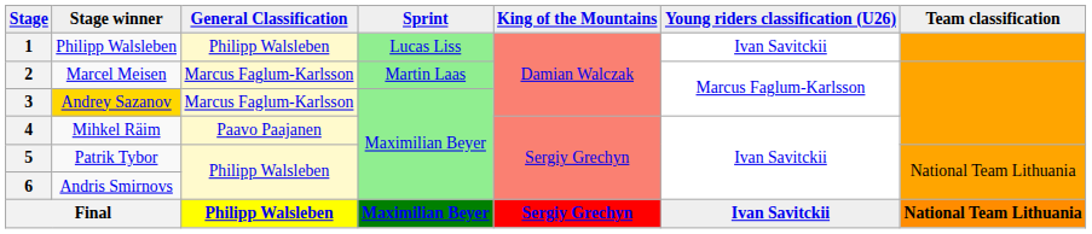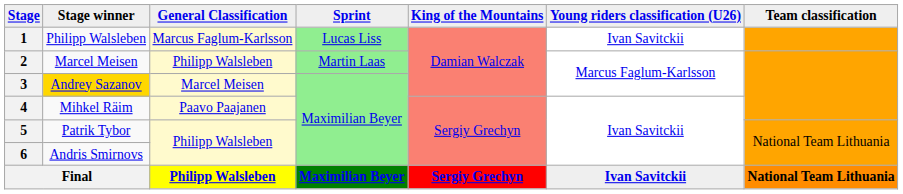 <table class="wikitable"  style="text-align: center; font-size:smaller;">
 <tr>
 <td style="background:#EFEFEF;"><strong><a href='#'>Stage</a></strong></td>
 <td style="background:#EFEFEF;"><strong>Stage winner</strong></td>
 <td style="background:#EFEFEF"><strong><a href='#'>General Classification</a></strong><br></td>
 <td style="background:#EFEFEF"><strong><a href='#'>Sprint</a></strong><br></td>
 <td style="background:#EFEFEF"><strong><a href='#'>King of the Mountains</a></strong><br></td>
 <td style="background:#EFEFEF;"><strong><a href='#'>Young riders classification (U26)</a></strong><br></td>
 <td style="background:#EFEFEF;"><strong>Team classification</strong></td>
 </tr>
 <tr>
 <th>1</th>
 <td><a href='#'>Philipp Walsleben</a></td>
-<td style="background:lemonchiffon"><a href='#'>Philipp Walsleben</a></td>
+<td style="background:lemonchiffon"><a href='#'>Marcus Faglum-Karlsson</a></td>
 <td style="background:lightgreen"><a href='#'>Lucas Liss</a></td>
 <td rowspan=3 style="background:salmon"><a href='#'>Damian Walczak</a></td>
 <td style="background:white"><a href='#'>Ivan Savitckii</a></td>
 <td style="background:orange"></td>
 </tr>
 <tr>
 <th>2</th>
 <td><a href='#'>Marcel Meisen</a></td>
-<td style="background:lemonchiffon"><a href='#'>Marcus Faglum-Karlsson</a></td>
+<td style="background:lemonchiffon"><a href='#'>Philipp Walsleben</a></td>
 <td style="background:lightgreen"><a href='#'>Martin Laas</a></td>
 <td rowspan=2 style="background:white"><a href='#'>Marcus Faglum-Karlsson</a></td>
 <td rowspan=3 style="background:orange"></td>
 </tr>
 <tr>
 <th>3</th>
 <td style="background: gold;"><a href='#'>Andrey Sazanov</a></td>
-<td style="background:lemonchiffon"><a href='#'>Marcus Faglum-Karlsson</a></td>
+<td style="background:lemonchiffon"><a href='#'>Marcel Meisen</a></td>
 <td rowspan=4 style="background:lightgreen"><a href='#'>Maximilian Beyer</a></td>
 </tr>
 <tr>
 <th>4</th>
 <td><a href='#'>Mihkel Räim</a></td>
 <td style="background:lemonchiffon"><a href='#'>Paavo Paajanen</a></td>
 <td rowspan=3 style="background:salmon"><a href='#'>Sergiy Grechyn</a></td>
 <td rowspan=3 style="background:white"><a href='#'>Ivan Savitckii</a></td>
 </tr>
 <tr>
 <th>5</th>
 <td><a href='#'>Patrik Tybor</a></td>
 <td rowspan=2 style="background:lemonchiffon"><a href='#'>Philipp Walsleben</a></td>
 <td rowspan=2 style="background:orange">National Team Lithuania</td>
 </tr>
 <tr>
 <th>6</th>
 <td><a href='#'>Andris Smirnovs</a></td>
 </tr>
 <tr>
 <th colspan=2><strong>Final</strong></th>
 <td style="background:yellow"><strong><a href='#'>Philipp Walsleben</a></strong></td>
 <td style="background:green"><strong><a href='#'>Maximilian Beyer</a></strong></td>
 <td style="background:red"><strong><a href='#'>Sergiy Grechyn</a></strong></td>
 <td style="background:#EFEFEF;"><strong><a href='#'>Ivan Savitckii</a></strong></td>
 <td style="background:darkorange"><strong>National Team Lithuania</strong></td>
 </tr>
 </table>
